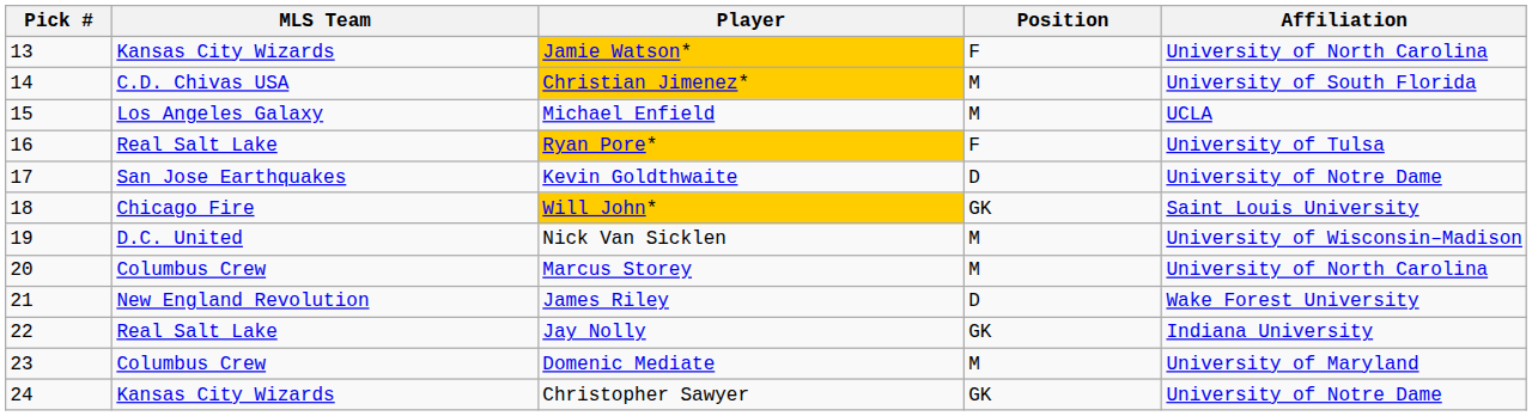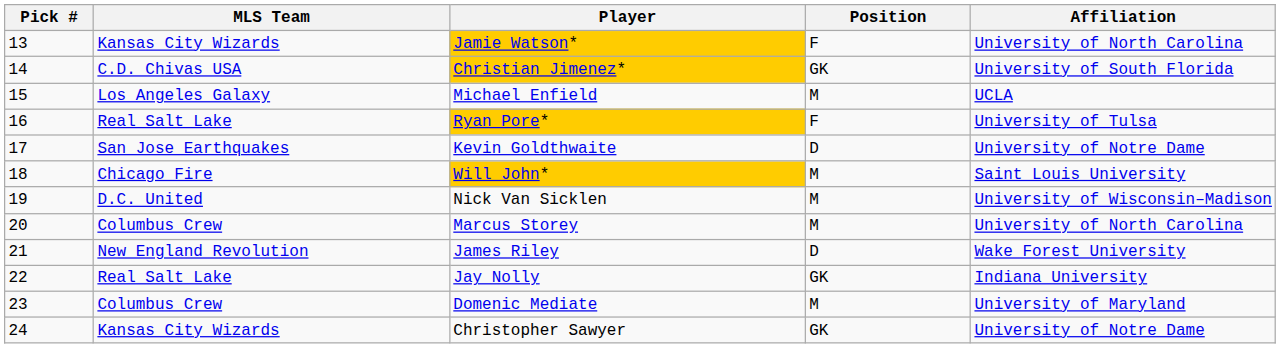 <table class="wikitable sortable">
 <tr>
 <th width=7%>Pick #</th>
 <th width=28%>MLS Team</th>
 <th width=28%>Player</th>
 <th width=13%>Position</th>
 <th>Affiliation</th>
 </tr>
 <tr>
 <td>13</td>
 <td><a href='#'>Kansas City Wizards</a></td>
 <td style="background:#FFCC00"> <a href='#'>Jamie Watson</a>*</td>
 <td>F</td>
 <td><a href='#'>University of North Carolina</a></td>
 </tr>
 <tr>
 <td>14</td>
 <td><a href='#'>C.D. Chivas USA</a></td>
 <td style="background:#FFCC00"> <a href='#'>Christian Jimenez</a>*</td>
-<td>M</td>
+<td>GK</td>
 <td><a href='#'>University of South Florida</a></td>
 </tr>
 <tr>
 <td>15</td>
 <td><a href='#'>Los Angeles Galaxy</a></td>
 <td> <a href='#'>Michael Enfield</a></td>
 <td>M</td>
 <td><a href='#'>UCLA</a></td>
 </tr>
 <tr>
 <td>16</td>
 <td><a href='#'>Real Salt Lake</a></td>
 <td style="background:#FFCC00"> <a href='#'>Ryan Pore</a>*</td>
 <td>F</td>
 <td><a href='#'>University of Tulsa</a></td>
 </tr>
 <tr>
 <td>17</td>
 <td><a href='#'>San Jose Earthquakes</a></td>
 <td> <a href='#'>Kevin Goldthwaite</a></td>
 <td>D</td>
 <td><a href='#'>University of Notre Dame</a></td>
 </tr>
 <tr>
 <td>18</td>
 <td><a href='#'>Chicago Fire</a></td>
 <td style="background:#FFCC00"> <a href='#'>Will John</a>*</td>
-<td>GK</td>
+<td>M</td>
 <td><a href='#'>Saint Louis University</a></td>
 </tr>
 <tr>
 <td>19</td>
 <td><a href='#'>D.C. United</a></td>
 <td> Nick Van Sicklen</td>
 <td>M</td>
 <td><a href='#'>University of Wisconsin–Madison</a></td>
 </tr>
 <tr>
 <td>20</td>
 <td><a href='#'>Columbus Crew</a></td>
 <td> <a href='#'>Marcus Storey</a></td>
 <td>M</td>
 <td><a href='#'>University of North Carolina</a></td>
 </tr>
 <tr>
 <td>21</td>
 <td><a href='#'>New England Revolution</a></td>
 <td> <a href='#'>James Riley</a></td>
 <td>D</td>
 <td><a href='#'>Wake Forest University</a></td>
 </tr>
 <tr>
 <td>22</td>
 <td><a href='#'>Real Salt Lake</a></td>
 <td> <a href='#'>Jay Nolly</a></td>
 <td>GK</td>
 <td><a href='#'>Indiana University</a></td>
 </tr>
 <tr>
 <td>23</td>
 <td><a href='#'>Columbus Crew</a></td>
 <td> <a href='#'>Domenic Mediate</a></td>
 <td>M</td>
 <td><a href='#'>University of Maryland</a></td>
 </tr>
 <tr>
 <td>24</td>
 <td><a href='#'>Kansas City Wizards</a></td>
 <td> Christopher Sawyer</td>
 <td>GK</td>
 <td><a href='#'>University of Notre Dame</a></td>
 </tr>
 </table>
